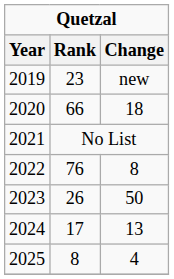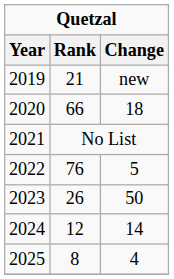 <table class="wikitable" style="font-size: 90%; text-align: center;">
 <tr>
 <td colspan="3"><strong>Quetzal</strong></td>
 </tr>
 <tr>
 <th>Year</th>
 <th>Rank</th>
 <th>Change</th>
 </tr>
 <tr>
 <td>2019</td>
-<td>23</td>
+<td>21</td>
 <td>new</td>
 </tr>
 <tr>
 <td>2020</td>
 <td>66</td>
 <td> 18</td>
 </tr>
 <tr>
 <td>2021</td>
 <td colspan="2">No List</td>
 </tr>
 <tr>
 <td>2022</td>
 <td>76</td>
-<td> 8</td>
+<td> 5</td>
 </tr>
 <tr>
 <td>2023</td>
 <td>26</td>
 <td> 50</td>
 </tr>
 <tr>
 <td>2024</td>
-<td>17</td>
-<td> 13</td>
+<td>12</td>
+<td> 14</td>
 </tr>
 <tr>
 <td>2025</td>
 <td>8</td>
 <td> 4</td>
 </tr>
 <tr>
 </tr>
 </table>
